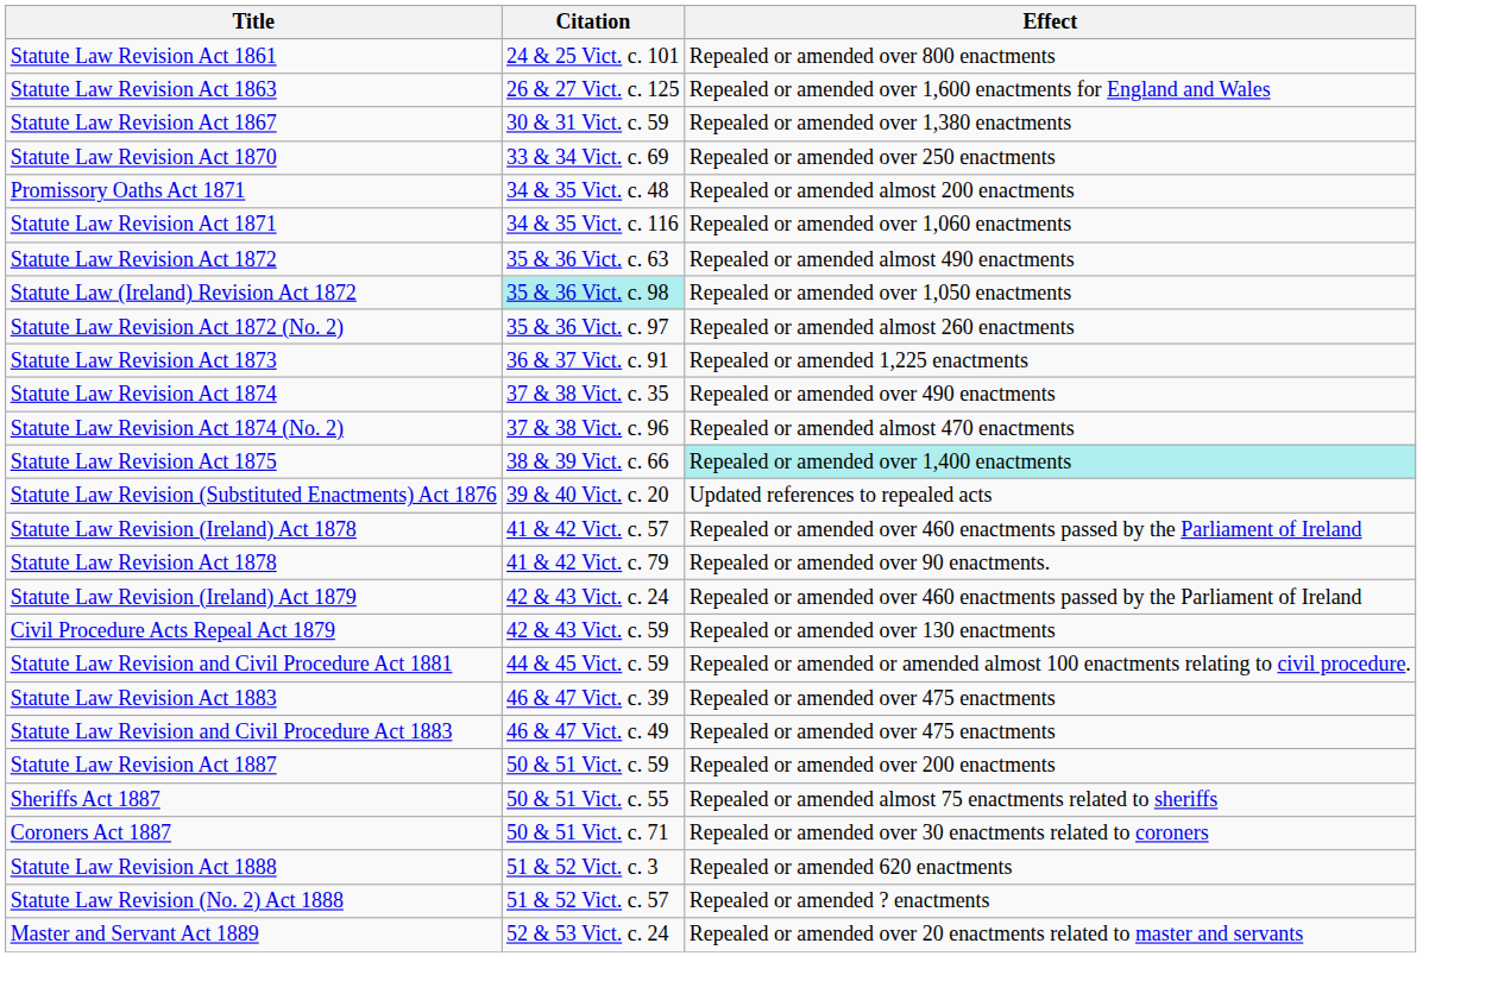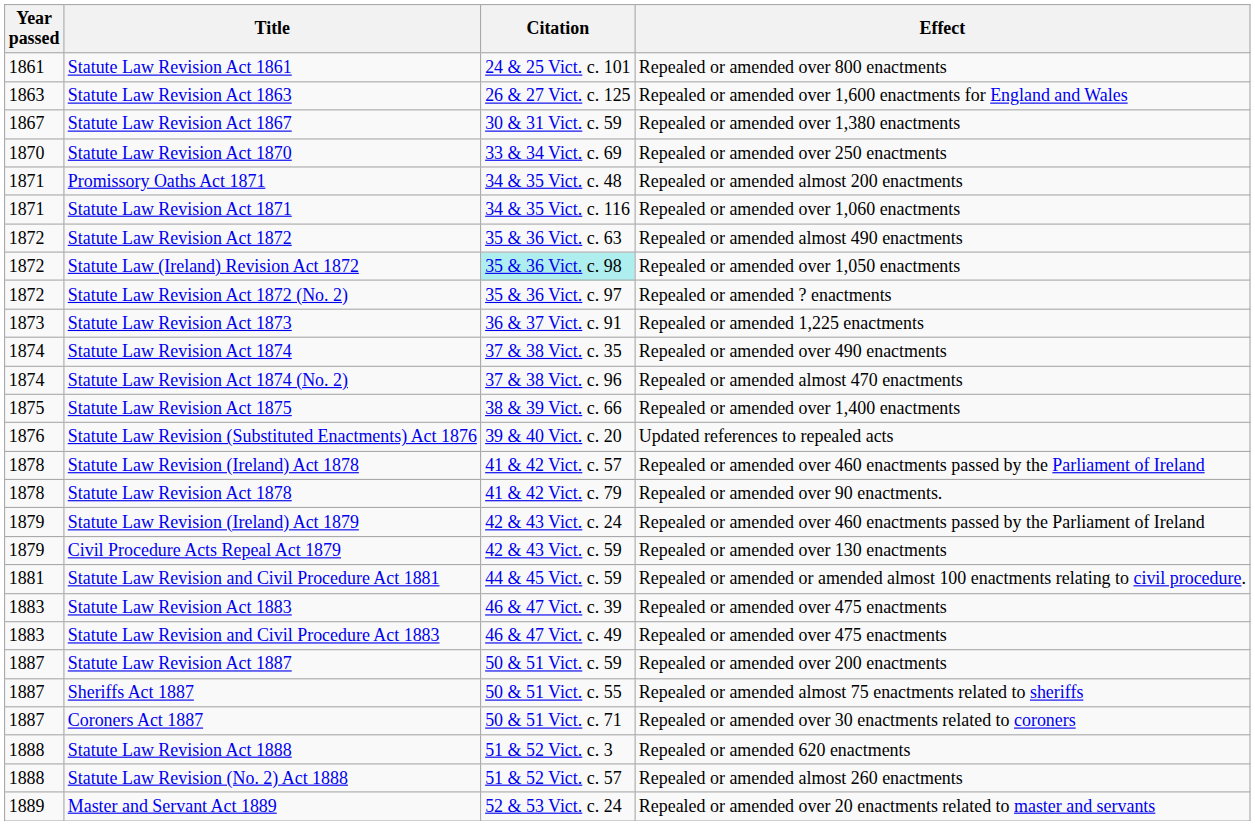 <table class="wikitable">
 <tr>
+<th>Year<br>passed</th>
 <th>Title</th>
 <th>Citation</th>
 <th>Effect</th>
 </tr>
 <tr>
+<td>1861</td>
 <td><a href='#'>Statute Law Revision Act 1861</a></td>
 <td><a href='#'>24 & 25 Vict.</a> c. 101</td>
 <td>Repealed or amended over 800 enactments</td>
 </tr>
 <tr>
+<td>1863</td>
 <td><a href='#'>Statute Law Revision Act 1863</a></td>
 <td><a href='#'>26 & 27 Vict.</a> c. 125</td>
 <td>Repealed or amended over 1,600 enactments for <a href='#'>England and Wales</a></td>
 </tr>
 <tr>
+<td>1867</td>
 <td><a href='#'>Statute Law Revision Act 1867</a></td>
 <td><a href='#'>30 & 31 Vict.</a> c. 59</td>
 <td>Repealed or amended over 1,380 enactments</td>
 </tr>
 <tr>
+<td>1870</td>
 <td><a href='#'>Statute Law Revision Act 1870</a></td>
 <td><a href='#'>33 & 34 Vict.</a> c. 69</td>
 <td>Repealed or amended over 250 enactments</td>
 </tr>
 <tr>
+<td>1871</td>
 <td><a href='#'>Promissory Oaths Act 1871</a></td>
 <td><a href='#'>34 & 35 Vict.</a> c. 48</td>
 <td>Repealed or amended almost 200 enactments</td>
 </tr>
 <tr>
+<td>1871</td>
 <td><a href='#'>Statute Law Revision Act 1871</a></td>
 <td><a href='#'>34 & 35 Vict.</a> c. 116</td>
 <td>Repealed or amended over 1,060 enactments</td>
 </tr>
 <tr>
+<td>1872</td>
 <td><a href='#'>Statute Law Revision Act 1872</a></td>
 <td><a href='#'>35 & 36 Vict.</a> c. 63</td>
 <td>Repealed or amended almost 490 enactments</td>
 </tr>
 <tr>
+<td>1872</td>
 <td><a href='#'>Statute Law (Ireland) Revision Act 1872</a></td>
 <td style="background: paleturquoise;"><a href='#'>35 & 36 Vict.</a> c. 98</td>
 <td>Repealed or amended over 1,050 enactments</td>
 </tr>
 <tr>
+<td>1872</td>
 <td><a href='#'>Statute Law Revision Act 1872 (No. 2)</a></td>
 <td><a href='#'>35 & 36 Vict.</a> c. 97</td>
-<td>Repealed or amended almost 260 enactments</td>
+<td>Repealed or amended ? enactments</td>
 </tr>
 <tr>
+<td>1873</td>
 <td><a href='#'>Statute Law Revision Act 1873</a></td>
 <td><a href='#'>36 & 37 Vict.</a> c. 91</td>
 <td>Repealed or amended 1,225 enactments</td>
 </tr>
 <tr>
+<td>1874</td>
 <td><a href='#'>Statute Law Revision Act 1874</a></td>
 <td><a href='#'>37 & 38 Vict.</a> c. 35</td>
 <td>Repealed or amended over 490 enactments</td>
 </tr>
 <tr>
+<td>1874</td>
 <td><a href='#'>Statute Law Revision Act 1874 (No. 2)</a></td>
 <td><a href='#'>37 & 38 Vict.</a> c. 96</td>
 <td>Repealed or amended almost 470 enactments</td>
 </tr>
 <tr>
+<td>1875</td>
 <td><a href='#'>Statute Law Revision Act 1875</a></td>
 <td><a href='#'>38 & 39 Vict.</a> c. 66</td>
-<td style="background: paleturquoise;">Repealed or amended over 1,400 enactments</td>
+<td>Repealed or amended over 1,400 enactments</td>
 </tr>
 <tr>
+<td>1876</td>
 <td><a href='#'>Statute Law Revision (Substituted Enactments) Act 1876</a></td>
 <td><a href='#'>39 & 40 Vict.</a> c. 20</td>
 <td>Updated references to repealed acts</td>
 </tr>
 <tr>
+<td>1878</td>
 <td><a href='#'>Statute Law Revision (Ireland) Act 1878</a></td>
 <td><a href='#'>41 & 42 Vict.</a> c. 57</td>
 <td>Repealed or amended over 460 enactments passed by the <a href='#'>Parliament of Ireland</a></td>
 </tr>
 <tr>
+<td>1878</td>
 <td><a href='#'>Statute Law Revision Act 1878</a></td>
 <td><a href='#'>41 & 42 Vict.</a> c. 79</td>
 <td>Repealed or amended over 90 enactments.</td>
 </tr>
 <tr>
+<td>1879</td>
 <td><a href='#'>Statute Law Revision (Ireland) Act 1879</a></td>
 <td><a href='#'>42 & 43 Vict.</a> c. 24</td>
 <td>Repealed or amended over 460 enactments passed by the Parliament of Ireland</td>
 </tr>
 <tr>
+<td>1879</td>
 <td><a href='#'>Civil Procedure Acts Repeal Act 1879</a></td>
 <td><a href='#'>42 & 43 Vict.</a> c. 59</td>
 <td>Repealed or amended over 130 enactments</td>
 </tr>
 <tr>
+<td>1881</td>
 <td><a href='#'>Statute Law Revision and Civil Procedure Act 1881</a></td>
 <td><a href='#'>44 & 45 Vict.</a> c. 59</td>
 <td>Repealed or amended or amended almost 100 enactments relating to <a href='#'>civil procedure</a>.</td>
 </tr>
 <tr>
+<td>1883</td>
 <td><a href='#'>Statute Law Revision Act 1883</a></td>
 <td><a href='#'>46 & 47 Vict.</a> c. 39</td>
 <td>Repealed or amended over 475 enactments</td>
 </tr>
 <tr>
+<td>1883</td>
 <td><a href='#'>Statute Law Revision and Civil Procedure Act 1883</a></td>
 <td><a href='#'>46 & 47 Vict.</a> c. 49</td>
 <td>Repealed or amended over 475 enactments</td>
 </tr>
 <tr>
+<td>1887</td>
 <td><a href='#'>Statute Law Revision Act 1887</a></td>
 <td><a href='#'>50 & 51 Vict.</a> c. 59</td>
 <td>Repealed or amended over 200 enactments</td>
 </tr>
 <tr>
+<td>1887</td>
 <td><a href='#'>Sheriffs Act 1887</a></td>
 <td><a href='#'>50 & 51 Vict.</a> c. 55</td>
 <td>Repealed or amended almost 75 enactments related to <a href='#'>sheriffs</a></td>
 </tr>
 <tr>
+<td>1887</td>
 <td><a href='#'>Coroners Act 1887</a></td>
 <td><a href='#'>50 & 51 Vict.</a> c. 71</td>
 <td>Repealed or amended over 30 enactments related to <a href='#'>coroners</a></td>
 </tr>
 <tr>
+<td>1888</td>
 <td><a href='#'>Statute Law Revision Act 1888</a></td>
 <td><a href='#'>51 & 52 Vict.</a> c. 3</td>
 <td>Repealed or amended 620 enactments</td>
 </tr>
 <tr>
+<td>1888</td>
 <td><a href='#'>Statute Law Revision (No. 2) Act 1888</a></td>
 <td><a href='#'>51 & 52 Vict.</a> c. 57</td>
-<td>Repealed or amended ? enactments</td>
+<td>Repealed or amended almost 260 enactments</td>
 </tr>
 <tr>
+<td>1889</td>
 <td><a href='#'>Master and Servant Act 1889</a></td>
 <td><a href='#'>52 & 53 Vict.</a> c. 24</td>
 <td>Repealed or amended over 20 enactments related to <a href='#'>master and servants</a></td>
 </tr>
 </table>
